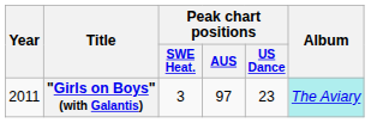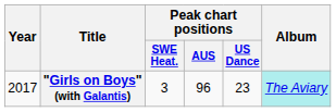 <table class="wikitable plainrowheaders" style="text-align:center;">
 <tr>
 <th rowspan="2">Year</th>
 <th rowspan="2">Title</th>
 <th colspan="3">Peak chart positions</th>
 <th rowspan="2">Album</th>
 </tr>
 <tr>
 <th scope="col" style="width:3em;font-size:85%;"><a href='#'>SWE<br>Heat.</a><br></th>
 <th scope="col" style="width:3em;font-size:85%;"><a href='#'>AUS</a><br></th>
 <th scope="col" style="width:3em;font-size:85%;"><a href='#'>US<br>Dance</a><br></th>
 </tr>
 <tr>
-<td>2011</td>
+<td>2017</td>
 <th scope="row">"<a href='#'>Girls on Boys</a>" <br><small>(with <a href='#'>Galantis</a>)</small></th>
 <td>3</td>
-<td>97</td>
+<td>96</td>
 <td>23</td>
 <td style="background: paleturquoise;"><em><a href='#'>The Aviary</a></em></td>
 </tr>
 </table>
